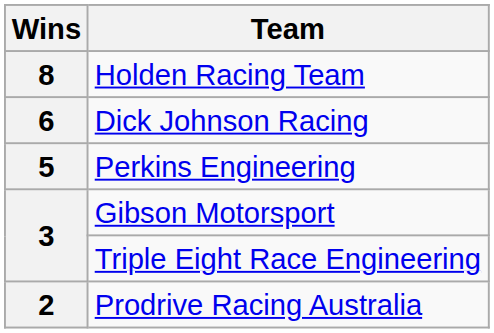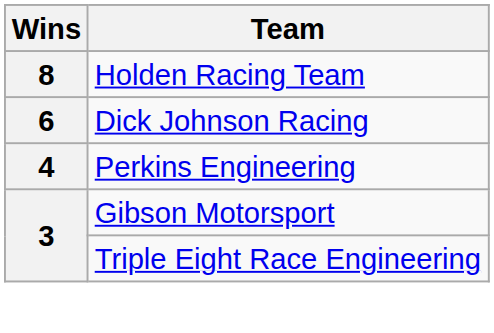 <table class="wikitable" style="font-size: 95%;">
 <tr>
 <th>Wins</th>
 <th>Team</th>
 </tr>
 <tr>
 <th>8</th>
 <td><a href='#'>Holden Racing Team</a></td>
 </tr>
 <tr>
 <th>6</th>
 <td><a href='#'>Dick Johnson Racing</a></td>
 </tr>
 <tr>
-<th>5</th>
+<th>4</th>
 <td><a href='#'>Perkins Engineering</a></td>
 </tr>
 <tr>
 <th rowspan="2">3</th>
 <td><a href='#'>Gibson Motorsport</a></td>
 </tr>
 <tr>
 <td><a href='#'>Triple Eight Race Engineering</a></td>
 </tr>
-<tr>
-<th>2</th>
-<td><a href='#'>Prodrive Racing Australia</a></td>
-</tr>
 </table>
